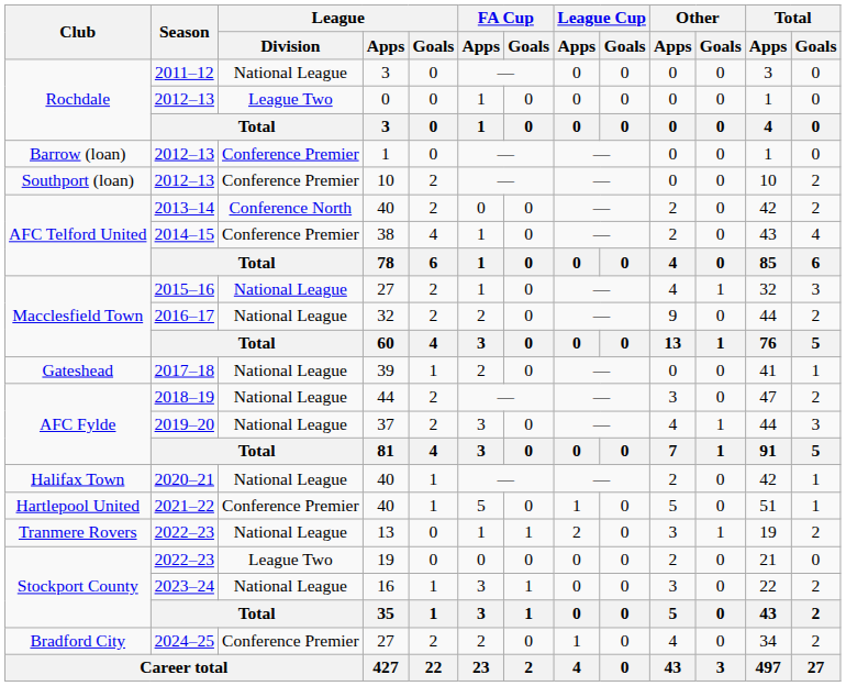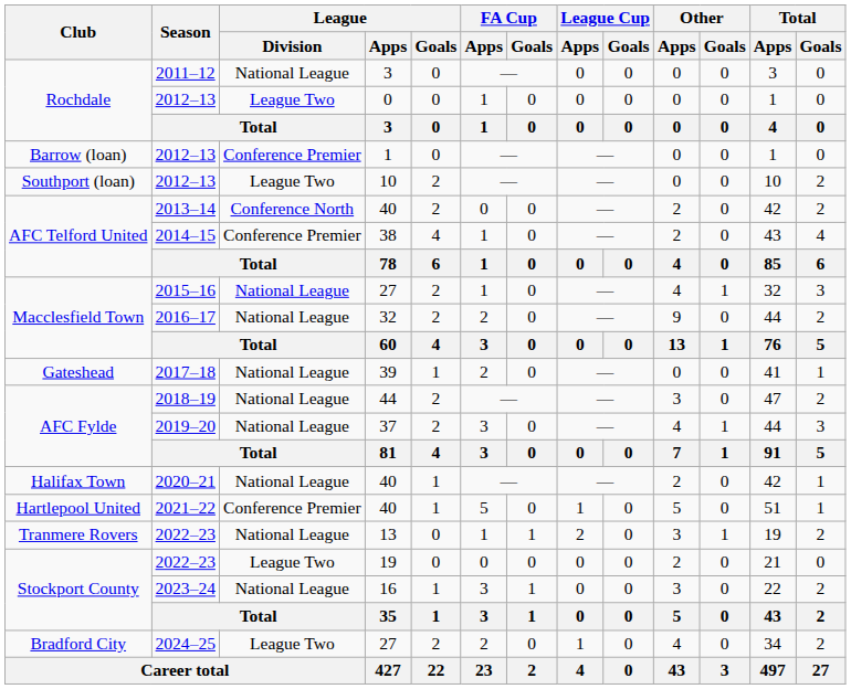 <table class="wikitable" style="text-align:center">
 <tr>
 <th rowspan="2">Club</th>
 <th rowspan="2">Season</th>
 <th colspan="3">League</th>
 <th colspan="2"><a href='#'>FA Cup</a></th>
 <th colspan="2"><a href='#'>League Cup</a></th>
 <th colspan="2">Other</th>
 <th colspan="2">Total</th>
 </tr>
 <tr>
 <th>Division</th>
 <th>Apps</th>
 <th>Goals</th>
 <th>Apps</th>
 <th>Goals</th>
 <th>Apps</th>
 <th>Goals</th>
 <th>Apps</th>
 <th>Goals</th>
 <th>Apps</th>
 <th>Goals</th>
 </tr>
 <tr>
 <td rowspan="3"><a href='#'>Rochdale</a></td>
 <td><a href='#'>2011–12</a></td>
 <td>National League</td>
 <td>3</td>
 <td>0</td>
 <td colspan="2">—</td>
 <td>0</td>
 <td>0</td>
 <td>0</td>
 <td>0</td>
 <td>3</td>
 <td>0</td>
 </tr>
 <tr>
 <td><a href='#'>2012–13</a></td>
 <td><a href='#'>League Two</a></td>
 <td>0</td>
 <td>0</td>
 <td>1</td>
 <td>0</td>
 <td>0</td>
 <td>0</td>
 <td>0</td>
 <td>0</td>
 <td>1</td>
 <td>0</td>
 </tr>
 <tr>
 <th colspan="2">Total</th>
 <th>3</th>
 <th>0</th>
 <th>1</th>
 <th>0</th>
 <th>0</th>
 <th>0</th>
 <th>0</th>
 <th>0</th>
 <th>4</th>
 <th>0</th>
 </tr>
 <tr>
 <td><a href='#'>Barrow</a> (loan)</td>
 <td><a href='#'>2012–13</a></td>
 <td><a href='#'>Conference Premier</a></td>
 <td>1</td>
 <td>0</td>
 <td colspan="2">—</td>
 <td colspan="2">—</td>
 <td>0</td>
 <td>0</td>
 <td>1</td>
 <td>0</td>
 </tr>
 <tr>
 <td><a href='#'>Southport</a> (loan)</td>
 <td><a href='#'>2012–13</a></td>
-<td>Conference Premier</td>
+<td>League Two</td>
 <td>10</td>
 <td>2</td>
 <td colspan="2">—</td>
 <td colspan="2">—</td>
 <td>0</td>
 <td>0</td>
 <td>10</td>
 <td>2</td>
 </tr>
 <tr>
 <td rowspan="3"><a href='#'>AFC Telford United</a></td>
 <td><a href='#'>2013–14</a></td>
 <td><a href='#'>Conference North</a></td>
 <td>40</td>
 <td>2</td>
 <td>0</td>
 <td>0</td>
 <td colspan="2">—</td>
 <td>2</td>
 <td>0</td>
 <td>42</td>
 <td>2</td>
 </tr>
 <tr>
 <td><a href='#'>2014–15</a></td>
 <td>Conference Premier</td>
 <td>38</td>
 <td>4</td>
 <td>1</td>
 <td>0</td>
 <td colspan="2">—</td>
 <td>2</td>
 <td>0</td>
 <td>43</td>
 <td>4</td>
 </tr>
 <tr>
 <th colspan="2">Total</th>
 <th>78</th>
 <th>6</th>
 <th>1</th>
 <th>0</th>
 <th>0</th>
 <th>0</th>
 <th>4</th>
 <th>0</th>
 <th>85</th>
 <th>6</th>
 </tr>
 <tr>
 <td rowspan="3"><a href='#'>Macclesfield Town</a></td>
 <td><a href='#'>2015–16</a></td>
 <td><a href='#'>National League</a></td>
 <td>27</td>
 <td>2</td>
 <td>1</td>
 <td>0</td>
 <td colspan="2">—</td>
 <td>4</td>
 <td>1</td>
 <td>32</td>
 <td>3</td>
 </tr>
 <tr>
 <td><a href='#'>2016–17</a></td>
 <td>National League</td>
 <td>32</td>
 <td>2</td>
 <td>2</td>
 <td>0</td>
 <td colspan="2">—</td>
 <td>9</td>
 <td>0</td>
 <td>44</td>
 <td>2</td>
 </tr>
 <tr>
 <th colspan="2">Total</th>
 <th>60</th>
 <th>4</th>
 <th>3</th>
 <th>0</th>
 <th>0</th>
 <th>0</th>
 <th>13</th>
 <th>1</th>
 <th>76</th>
 <th>5</th>
 </tr>
 <tr>
 <td><a href='#'>Gateshead</a></td>
 <td><a href='#'>2017–18</a></td>
 <td>National League</td>
 <td>39</td>
 <td>1</td>
 <td>2</td>
 <td>0</td>
 <td colspan="2">—</td>
 <td>0</td>
 <td>0</td>
 <td>41</td>
 <td>1</td>
 </tr>
 <tr>
 <td rowspan="3"><a href='#'>AFC Fylde</a></td>
 <td><a href='#'>2018–19</a></td>
 <td>National League</td>
 <td>44</td>
 <td>2</td>
 <td colspan="2">—</td>
 <td colspan="2">—</td>
 <td>3</td>
 <td>0</td>
 <td>47</td>
 <td>2</td>
 </tr>
 <tr>
 <td><a href='#'>2019–20</a></td>
 <td>National League</td>
 <td>37</td>
 <td>2</td>
 <td>3</td>
 <td>0</td>
 <td colspan="2">—</td>
 <td>4</td>
 <td>1</td>
 <td>44</td>
 <td>3</td>
 </tr>
 <tr>
 <th colspan="2">Total</th>
 <th>81</th>
 <th>4</th>
 <th>3</th>
 <th>0</th>
 <th>0</th>
 <th>0</th>
 <th>7</th>
 <th>1</th>
 <th>91</th>
 <th>5</th>
 </tr>
 <tr>
 <td><a href='#'>Halifax Town</a></td>
 <td><a href='#'>2020–21</a></td>
 <td>National League</td>
 <td>40</td>
 <td>1</td>
 <td colspan="2">—</td>
 <td colspan="2">—</td>
 <td>2</td>
 <td>0</td>
 <td>42</td>
 <td>1</td>
 </tr>
 <tr>
 <td><a href='#'>Hartlepool United</a></td>
 <td><a href='#'>2021–22</a></td>
 <td>Conference Premier</td>
 <td>40</td>
 <td>1</td>
 <td>5</td>
 <td>0</td>
 <td>1</td>
 <td>0</td>
 <td>5</td>
 <td>0</td>
 <td>51</td>
 <td>1</td>
 </tr>
 <tr>
 <td><a href='#'>Tranmere Rovers</a></td>
 <td><a href='#'>2022–23</a></td>
 <td>National League</td>
 <td>13</td>
 <td>0</td>
 <td>1</td>
 <td>1</td>
 <td>2</td>
 <td>0</td>
 <td>3</td>
 <td>1</td>
 <td>19</td>
 <td>2</td>
 </tr>
 <tr>
 <td rowspan="3"><a href='#'>Stockport County</a></td>
 <td><a href='#'>2022–23</a></td>
 <td>League Two</td>
 <td>19</td>
 <td>0</td>
 <td>0</td>
 <td>0</td>
 <td>0</td>
 <td>0</td>
 <td>2</td>
 <td>0</td>
 <td>21</td>
 <td>0</td>
 </tr>
 <tr>
 <td><a href='#'>2023–24</a></td>
 <td>National League</td>
 <td>16</td>
 <td>1</td>
 <td>3</td>
 <td>1</td>
 <td>0</td>
 <td>0</td>
 <td>3</td>
 <td>0</td>
 <td>22</td>
 <td>2</td>
 </tr>
 <tr>
 <th colspan="2">Total</th>
 <th>35</th>
 <th>1</th>
 <th>3</th>
 <th>1</th>
 <th>0</th>
 <th>0</th>
 <th>5</th>
 <th>0</th>
 <th>43</th>
 <th>2</th>
 </tr>
 <tr>
 <td><a href='#'>Bradford City</a></td>
 <td><a href='#'>2024–25</a></td>
-<td>Conference Premier</td>
+<td>League Two</td>
 <td>27</td>
 <td>2</td>
 <td>2</td>
 <td>0</td>
 <td>1</td>
 <td>0</td>
 <td>4</td>
 <td>0</td>
 <td>34</td>
 <td>2</td>
 </tr>
 <tr>
 <th colspan="3">Career total</th>
 <th>427</th>
 <th>22</th>
 <th>23</th>
 <th>2</th>
 <th>4</th>
 <th>0</th>
 <th>43</th>
 <th>3</th>
 <th>497</th>
 <th>27</th>
 </tr>
 </table>
